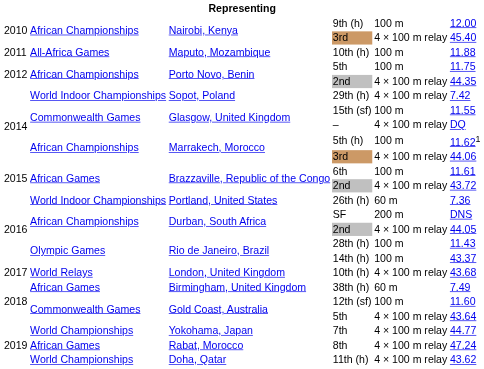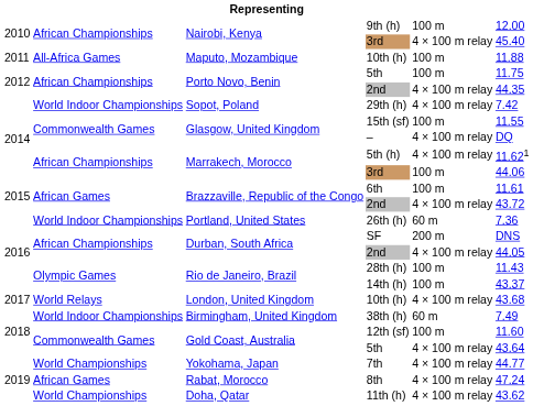 <table>
 <tr>
 <th colspan="6">Representing </th>
 </tr>
 <tr>
 <td rowspan=2>2010</td>
 <td rowspan=2><a href='#'>African Championships</a></td>
 <td rowspan=2><a href='#'>Nairobi, Kenya</a></td>
 <td>9th (h)</td>
 <td>100 m</td>
 <td><a href='#'>12.00</a></td>
 </tr>
 <tr>
 <td bgcolor=cc9966>3rd</td>
 <td>4 × 100 m relay</td>
 <td><a href='#'>45.40</a></td>
 </tr>
 <tr>
 <td>2011</td>
 <td><a href='#'>All-Africa Games</a></td>
 <td><a href='#'>Maputo, Mozambique</a></td>
 <td>10th (h)</td>
 <td>100 m</td>
 <td><a href='#'>11.88</a></td>
 </tr>
 <tr>
 <td rowspan=2>2012</td>
 <td rowspan=2><a href='#'>African Championships</a></td>
 <td rowspan=2><a href='#'>Porto Novo, Benin</a></td>
 <td>5th</td>
 <td>100 m</td>
 <td><a href='#'>11.75</a></td>
 </tr>
 <tr>
 <td bgcolor=silver>2nd</td>
 <td>4 × 100 m relay</td>
 <td><a href='#'>44.35</a></td>
 </tr>
 <tr>
 <td rowspan=5>2014</td>
 <td><a href='#'>World Indoor Championships</a></td>
 <td><a href='#'>Sopot, Poland</a></td>
 <td>29th (h)</td>
 <td>4 × 100 m relay</td>
 <td><a href='#'>7.42</a></td>
 </tr>
 <tr>
 <td rowspan=2><a href='#'>Commonwealth Games</a></td>
 <td rowspan=2><a href='#'>Glasgow, United Kingdom</a></td>
 <td>15th (sf)</td>
 <td>100 m</td>
 <td><a href='#'>11.55</a></td>
 </tr>
 <tr>
 <td>–</td>
 <td>4 × 100 m relay</td>
 <td><a href='#'>DQ</a></td>
 </tr>
 <tr>
 <td rowspan=2><a href='#'>African Championships</a></td>
 <td rowspan=2><a href='#'>Marrakech, Morocco</a></td>
 <td>5th (h)</td>
-<td>100 m</td>
+<td>4 × 100 m relay</td>
 <td><a href='#'>11.62</a><sup>1</sup></td>
 </tr>
 <tr>
 <td bgcolor=cc9966>3rd</td>
-<td>4 × 100 m relay</td>
+<td>100 m</td>
 <td><a href='#'>44.06</a></td>
 </tr>
 <tr>
 <td rowspan=2>2015</td>
 <td rowspan=2><a href='#'>African Games</a></td>
 <td rowspan=2><a href='#'>Brazzaville, Republic of the Congo</a></td>
 <td>6th</td>
 <td>100 m</td>
 <td><a href='#'>11.61</a></td>
 </tr>
 <tr>
 <td bgcolor=silver>2nd</td>
 <td>4 × 100 m relay</td>
 <td><a href='#'>43.72</a></td>
 </tr>
 <tr>
 <td rowspan=5>2016</td>
 <td><a href='#'>World Indoor Championships</a></td>
 <td><a href='#'>Portland, United States</a></td>
 <td>26th (h)</td>
 <td>60 m</td>
 <td><a href='#'>7.36</a></td>
 </tr>
 <tr>
 <td rowspan=2><a href='#'>African Championships</a></td>
 <td rowspan=2><a href='#'>Durban, South Africa</a></td>
 <td>SF</td>
 <td>200 m</td>
 <td><a href='#'>DNS</a></td>
 </tr>
 <tr>
 <td bgcolor=silver>2nd</td>
 <td>4 × 100 m relay</td>
 <td><a href='#'>44.05</a></td>
 </tr>
 <tr>
 <td rowspan=2><a href='#'>Olympic Games</a></td>
 <td rowspan=2><a href='#'>Rio de Janeiro, Brazil</a></td>
 <td>28th (h)</td>
 <td>100 m</td>
 <td><a href='#'>11.43</a></td>
 </tr>
 <tr>
 <td>14th (h)</td>
 <td>100 m</td>
 <td><a href='#'>43.37</a></td>
 </tr>
 <tr>
 <td>2017</td>
 <td><a href='#'>World Relays</a></td>
 <td><a href='#'>London, United Kingdom</a></td>
 <td>10th (h)</td>
 <td>4 × 100 m relay</td>
 <td><a href='#'>43.68</a></td>
 </tr>
 <tr>
 <td rowspan=3>2018</td>
-<td><a href='#'>African Games</a></td>
+<td><a href='#'>World Indoor Championships</a></td>
 <td><a href='#'>Birmingham, United Kingdom</a></td>
 <td>38th (h)</td>
 <td>60 m</td>
 <td><a href='#'>7.49</a></td>
 </tr>
 <tr>
 <td rowspan=2><a href='#'>Commonwealth Games</a></td>
 <td rowspan=2><a href='#'>Gold Coast, Australia</a></td>
 <td>12th (sf)</td>
 <td>100 m</td>
 <td><a href='#'>11.60</a></td>
 </tr>
 <tr>
 <td>5th</td>
 <td>4 × 100 m relay</td>
 <td><a href='#'>43.64</a></td>
 </tr>
 <tr>
 <td rowspan=3>2019</td>
 <td><a href='#'>World Championships</a></td>
 <td><a href='#'>Yokohama, Japan</a></td>
 <td>7th</td>
 <td>4 × 100 m relay</td>
 <td><a href='#'>44.77</a></td>
 </tr>
 <tr>
 <td><a href='#'>African Games</a></td>
 <td><a href='#'>Rabat, Morocco</a></td>
 <td>8th</td>
 <td>4 × 100 m relay</td>
 <td><a href='#'>47.24</a></td>
 </tr>
 <tr>
 <td><a href='#'>World Championships</a></td>
 <td><a href='#'>Doha, Qatar</a></td>
 <td>11th (h)</td>
 <td>4 × 100 m relay</td>
 <td><a href='#'>43.62</a></td>
 </tr>
 </table>
